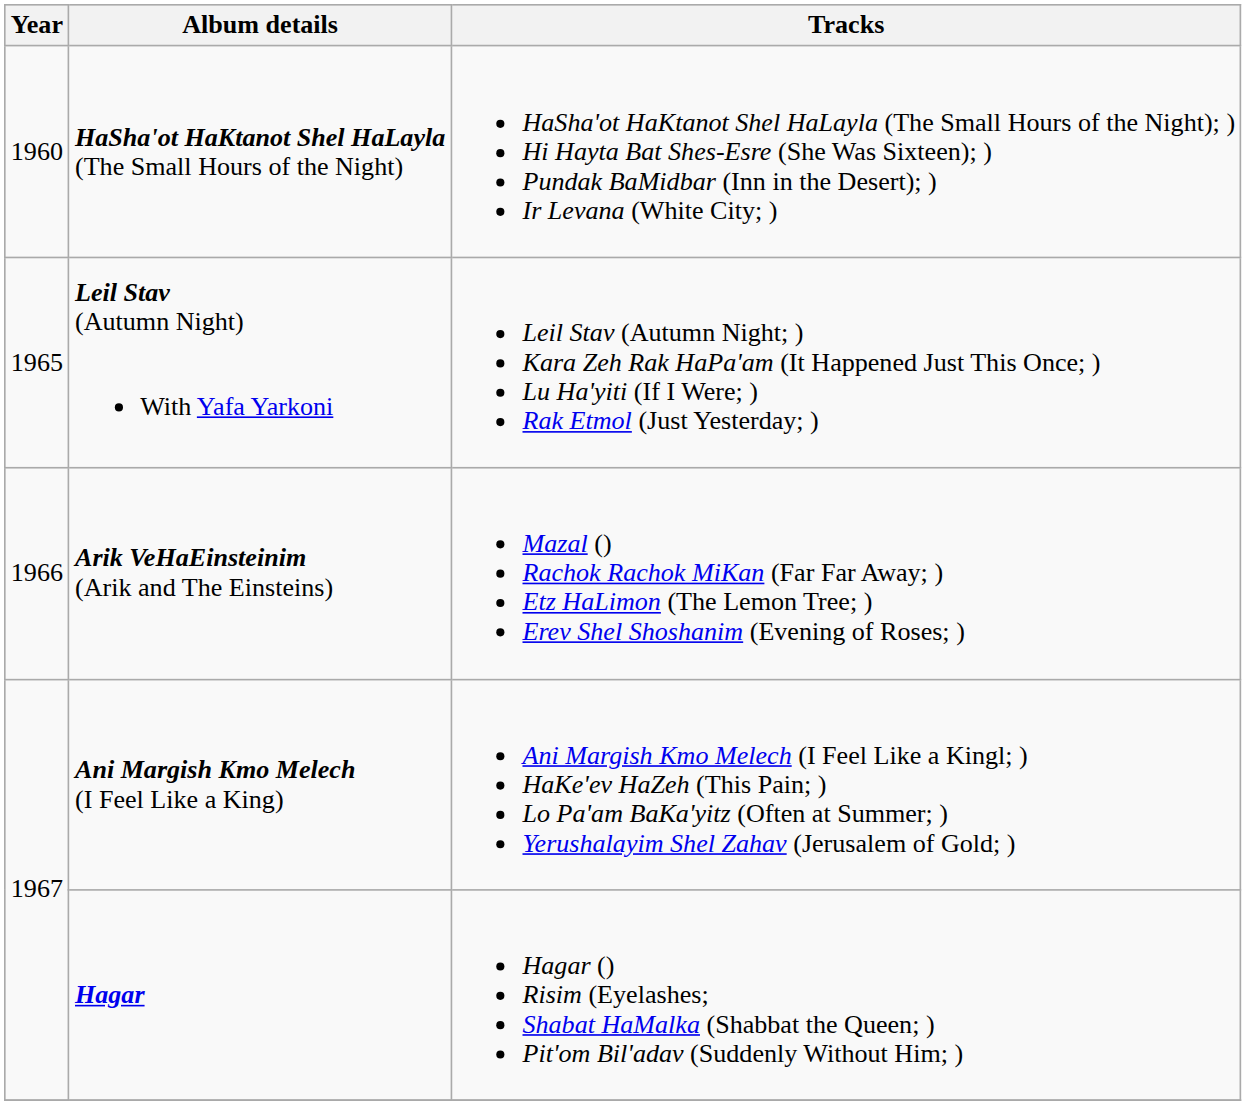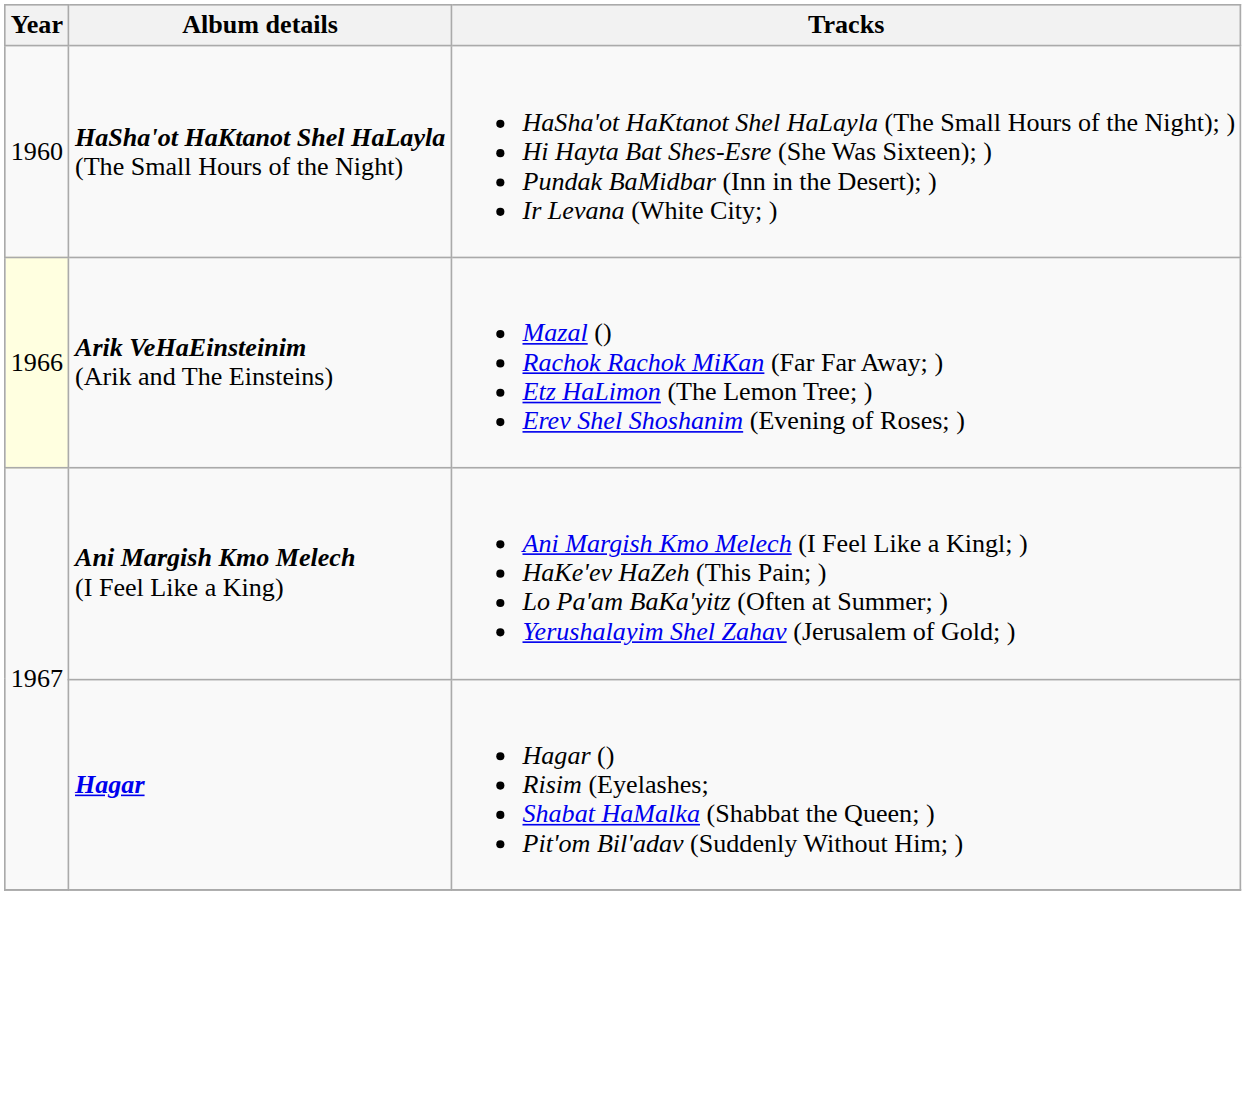 <table class="wikitable"|width=100%>
 <tr>
 <th>Year</th>
 <th>Album details</th>
 <th>Tracks</th>
 </tr>
 <tr>
 <td>1960</td>
 <td><strong><em>HaSha'ot HaKtanot Shel HaLayla</em></strong><br>(The Small Hours of the Night)<br></td>
 <td><br><ul><li><em>HaSha'ot HaKtanot Shel HaLayla</em> (The Small Hours of the Night); )</li><li><em>Hi Hayta Bat Shes-Esre</em> (She Was Sixteen); )</li><li><em>Pundak BaMidbar</em> (Inn in the Desert); )</li><li><em>Ir Levana</em> (White City; )</li></ul></td>
 </tr>
 <tr>
-<td>1965</td>
-<td><strong><em>Leil Stav</em></strong><br>(Autumn Night)<br><br><ul><li>With <a href='#'>Yafa Yarkoni</a></li></ul></td>
-<td><br><ul><li><em>Leil Stav</em> (Autumn Night; )</li><li><em>Kara Zeh Rak HaPa'am</em> (It Happened Just This Once; )</li><li><em>Lu Ha'yiti</em> (If I Were; )</li><li><em><a href='#'>Rak Etmol</a></em> (Just Yesterday; )</li></ul></td>
-</tr>
-<tr>
-<td>1966</td>
+<td style="background: lightyellow;">1966</td>
 <td><strong><em>Arik VeHaEinsteinim</em></strong><br>(Arik and The Einsteins)<br> </td>
 <td><br><ul><li><em><a href='#'>Mazal</a></em> ()</li><li><em><a href='#'>Rachok Rachok MiKan</a></em> (Far Far Away; )</li><li><em><a href='#'>Etz HaLimon</a></em> (The Lemon Tree; )</li><li><em><a href='#'>Erev Shel Shoshanim</a></em> (Evening of Roses; )</li></ul></td>
 </tr>
 <tr>
 <td rowspan=2>1967</td>
 <td><strong><em>Ani Margish Kmo Melech</em></strong><br>(I Feel Like a King)<br></td>
 <td><br><ul><li><em><a href='#'>Ani Margish Kmo Melech</a></em> (I Feel Like a Kingl; )</li><li><em>HaKe'ev HaZeh</em> (This Pain; )</li><li><em>Lo Pa'am BaKa'yitz</em> (Often at Summer; )</li><li><em><a href='#'>Yerushalayim Shel Zahav</a></em> (Jerusalem of Gold; )</li></ul></td>
 </tr>
 <tr>
 <td><strong><em><a href='#'>Hagar</a></em></strong><br></td>
 <td><br><ul><li><em>Hagar</em> ()</li><li><em>Risim</em> (Eyelashes; </li><li><em><a href='#'>Shabat HaMalka</a></em> (Shabbat the Queen; )</li><li><em>Pit'om Bil'adav</em> (Suddenly Without Him; )</li></ul></td>
 </tr>
 <tr>
 </tr>
 </table>
